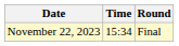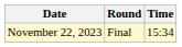 <table class="wikitable">
 <tr>
 <th>Date</th>
+<th>Round</th>
 <th>Time</th>
-<th>Round</th>
 </tr>
 <tr style=background:lemonchiffon>
 <td>November 22, 2023</td>
+<td>Final</td>
 <td>15:34</td>
-<td>Final</td>
 </tr>
 </table>
